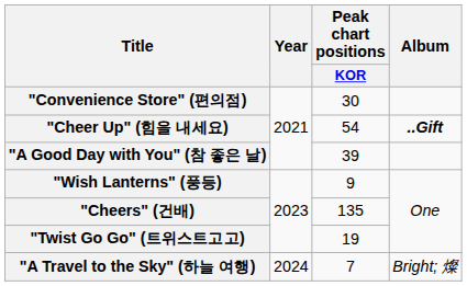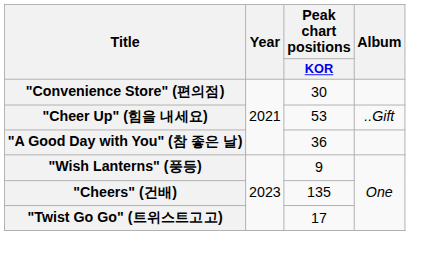 <table class="wikitable plainrowheaders" style="text-align:center;">
 <tr>
 <th scope="col" rowspan="2">Title</th>
 <th scope="col" rowspan="2">Year</th>
 <th scope="col">Peak chart positions</th>
 <th scope="col" rowspan="2">Album</th>
 </tr>
 <tr>
 <th scope="col" style="width:3em;font-size:90%;"><a href='#'>KOR</a><br></th>
 </tr>
 <tr>
 <th scope="row">"Convenience Store" (편의점)</th>
 <td rowspan="3">2021</td>
 <td>30</td>
 <td></td>
 </tr>
 <tr>
 <th scope="row">"Cheer Up" (힘을 내세요)</th>
-<td>54</td>
-<td><strong><em>..Gift</em></strong></td>
+<td>53</td>
+<td><em>..Gift</em></td>
 </tr>
 <tr>
 <th scope="row">"A Good Day with You" (참 좋은 날)</th>
-<td>39</td>
+<td>36</td>
 <td></td>
 </tr>
 <tr>
 <th scope="row">"Wish Lanterns" (풍등)</th>
 <td rowspan="3">2023</td>
 <td>9</td>
 <td rowspan="3"><em>One</em></td>
 </tr>
 <tr>
 <th scope="row">"Cheers" (건배)</th>
 <td>135</td>
 </tr>
 <tr>
 <th scope="row">"Twist Go Go" (트위스트고고)</th>
-<td>19</td>
-</tr>
-<tr>
-<th scope="row">"A Travel to the Sky" (하늘 여행)</th>
-<td>2024</td>
-<td>7</td>
-<td><em>Bright; 燦</em></td>
+<td>17</td>
 </tr>
 </table>
